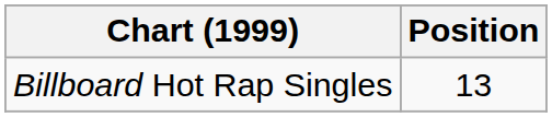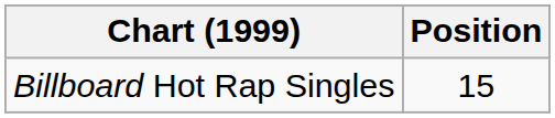 <table class="wikitable sortable">
 <tr>
 <th>Chart (1999)</th>
 <th>Position</th>
 </tr>
 <tr>
 <td><em>Billboard</em> Hot Rap Singles</td>
-<td align="center">13</td>
+<td align="center">15</td>
 </tr>
 </table>
